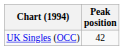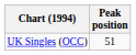 <table class="wikitable">
 <tr>
 <th>Chart (1994)</th>
 <th>Peak<br>position</th>
 </tr>
 <tr>
 <td><a href='#'>UK Singles</a> (<a href='#'>OCC</a>)</td>
-<td style="text-align:center;">42</td>
+<td style="text-align:center;">51</td>
 </tr>
 </table>
